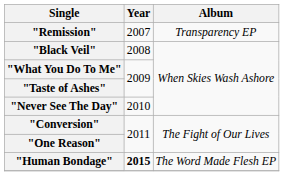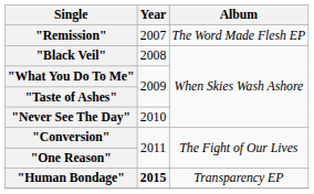 <table class="wikitable plainrowheaders" style="text-align:center;" border="1">
 <tr>
 <th scope="col">Single</th>
 <th scope="col">Year</th>
 <th scope="col">Album</th>
 </tr>
 <tr>
 <th scope="row">"Remission"</th>
 <td>2007</td>
-<td><em>Transparency EP</em></td>
+<td><em>The Word Made Flesh EP</em></td>
 </tr>
 <tr>
 <th scope="row">"Black Veil"</th>
 <td>2008</td>
 <td rowspan="4"><em>When Skies Wash Ashore</em></td>
 </tr>
 <tr>
 <th scope="row">"What You Do To Me"</th>
 <td rowspan="2">2009</td>
 </tr>
 <tr>
 <th scope="row">"Taste of Ashes"</th>
 </tr>
 <tr>
 <th scope="row">"Never See The Day"</th>
 <td>2010</td>
 </tr>
 <tr>
 <th scope="row">"Conversion"</th>
 <td rowspan="2">2011</td>
 <td rowspan="2"><em>The Fight of Our Lives</em></td>
 </tr>
 <tr>
 <th scope="row">"One Reason"</th>
 </tr>
 <tr>
 <th scope="row">"Human Bondage"</th>
 <td><strong>2015</strong></td>
-<td><em>The Word Made Flesh EP</em></td>
+<td><em>Transparency EP</em></td>
 </tr>
 <tr>
 </tr>
 </table>
